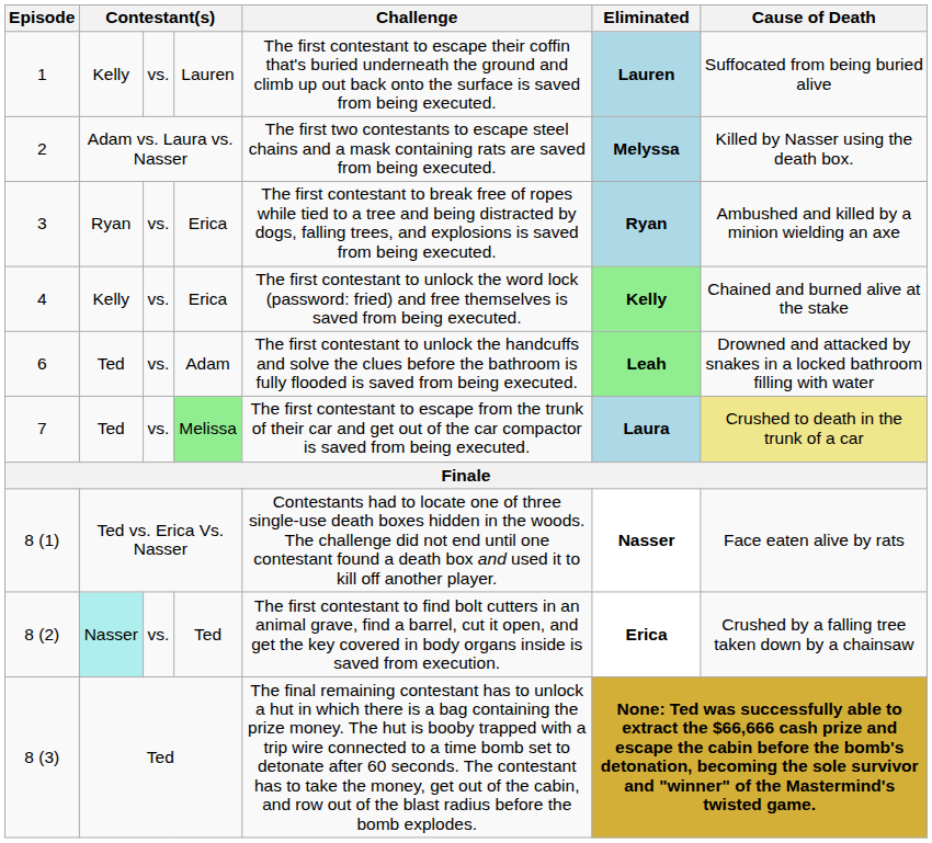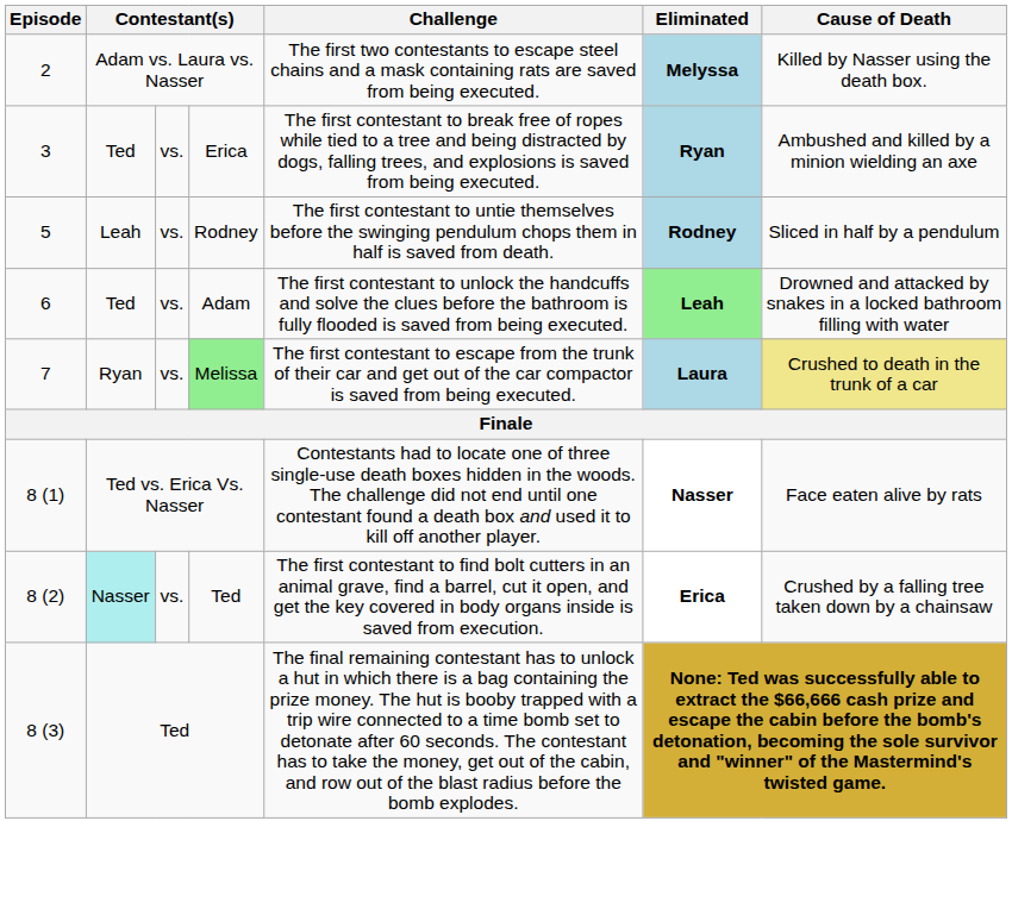 <table class="wikitable" style="text-align:center;">
 <tr>
 <th scope="col">Episode</th>
 <th colspan="3" scope="col">Contestant(s)</th>
 <th scope="col">Challenge</th>
 <th scope="col">Eliminated</th>
 <th scope="col">Cause of Death</th>
-</tr>
-<tr>
-<td>1</td>
-<td scope="col">Kelly</td>
-<td>vs.</td>
-<td>Lauren</td>
-<td>The first contestant to escape their coffin that's buried underneath the ground and climb up out back onto the surface is saved from being executed.</td>
-<td bgcolor="ADD8E6"><strong>Lauren</strong></td>
-<td>Suffocated from being buried alive</td>
 </tr>
 <tr>
 <td>2</td>
 <td colspan="3">Adam vs. Laura vs. Nasser</td>
 <td>The first two contestants to escape steel chains and a mask containing rats are saved from being executed.</td>
 <td bgcolor="ADD8E6"><strong>Melyssa</strong></td>
 <td>Killed by Nasser using the death box.</td>
 </tr>
 <tr>
 <td>3</td>
-<td scope="col">Ryan</td>
+<td>Ted</td>
 <td>vs.</td>
 <td>Erica</td>
 <td>The first contestant to break free of ropes while tied to a tree and being distracted by dogs, falling trees, and explosions is saved from being executed.</td>
 <td bgcolor="ADD8E6"><strong>Ryan</strong></td>
 <td>Ambushed and killed by a minion wielding an axe</td>
 </tr>
 <tr>
-<td>4</td>
-<td>Kelly</td>
+<td>5</td>
+<td>Leah</td>
 <td>vs.</td>
-<td>Erica</td>
-<td>The first contestant to unlock the word lock (password: fried) and free themselves is saved from being executed.</td>
-<td bgcolor="90EE90"><strong>Kelly</strong></td>
-<td>Chained and burned alive at the stake</td>
+<td>Rodney</td>
+<td>The first contestant to untie themselves before the swinging pendulum chops them in half is saved from death.</td>
+<td bgcolor="ADD8E6"><strong>Rodney</strong></td>
+<td>Sliced in half by a pendulum</td>
 </tr>
 <tr>
 <td>6</td>
 <td>Ted</td>
 <td>vs.</td>
 <td>Adam</td>
 <td>The first contestant to unlock the handcuffs and solve the clues before the bathroom is fully flooded is saved from being executed.</td>
 <td bgcolor="90EE90"><strong>Leah</strong></td>
 <td>Drowned and attacked by snakes in a locked bathroom filling with water</td>
 </tr>
 <tr>
 <td>7</td>
-<td>Ted</td>
+<td scope="col">Ryan</td>
 <td>vs.</td>
 <td style="background: lightgreen;">Melissa</td>
 <td>The first contestant to escape from the trunk of their car and get out of the car compactor is saved from being executed.</td>
 <td bgcolor="ADD8E6"><strong>Laura</strong></td>
 <td style="background: khaki;">Crushed to death in the trunk of a car</td>
 </tr>
 <tr>
 <th colspan="7">Finale</th>
 </tr>
 <tr>
 <td>8 (1)</td>
 <td colspan="3">Ted vs. Erica Vs. Nasser</td>
 <td>Contestants had to locate one of three single-use death boxes hidden in the woods. The challenge did not end until one contestant found a death box <em>and</em> used it to kill off another player.</td>
 <td bgcolor="FFFFFF"><strong>Nasser</strong></td>
 <td>Face eaten alive by rats</td>
 </tr>
 <tr>
 <td>8 (2)</td>
 <td style="background: paleturquoise;">Nasser</td>
 <td>vs.</td>
 <td>Ted</td>
 <td>The first contestant to find bolt cutters in an animal grave, find a barrel, cut it open, and get the key covered in body organs inside is saved from execution.</td>
 <td bgcolor="FFFFFF"><strong>Erica</strong></td>
 <td>Crushed by a falling tree taken down by a chainsaw</td>
 </tr>
 <tr>
 <td>8 (3)</td>
 <td colspan="3">Ted</td>
 <td>The final remaining contestant has to unlock a hut in which there is a bag containing the prize money. The hut is booby trapped with a trip wire connected to a time bomb set to detonate after 60 seconds. The contestant has to take the money, get out of the cabin, and row out of the blast radius before the bomb explodes.</td>
 <td bgcolor="#D4AF37" colspan="2"><strong>None: Ted was successfully able to extract the $66,666 cash prize and escape the cabin before the bomb's detonation, becoming the sole survivor and "winner" of the Mastermind's twisted game.</strong></td>
 </tr>
 </table>
